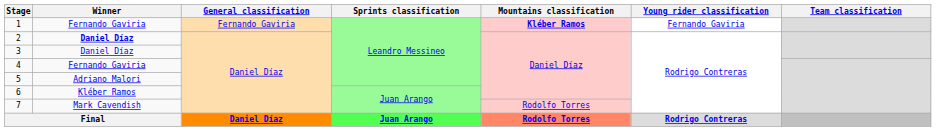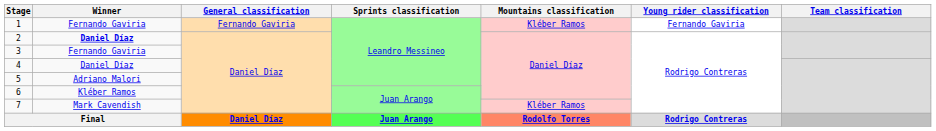 <table class="wikitable" style="text-align: center; font-size:smaller;">
 <tr style="background-color: #efefef;">
 <th width="1%">Stage</th>
 <th width="16.5%">Winner</th>
 <th width="16.5%"><a href='#'>General classification</a><br></th>
 <th width="16.5%">Sprints classification<br></th>
 <th width="16.5%">Mountains classification<br></th>
 <th width="16.5%"><a href='#'>Young rider classification</a><br></th>
 <th width="16.5%"><a href='#'>Team classification</a><br></th>
 </tr>
 <tr>
 <td>1</td>
 <td><a href='#'>Fernando Gaviria</a></td>
 <td style="background-color:#FFDEAD"><a href='#'>Fernando Gaviria</a></td>
 <td style="background-color:#98FB98" rowspan=5><a href='#'>Leandro Messineo</a></td>
-<td style="background-color:#FFCCCC"><strong><a href='#'>Kléber Ramos</a></strong></td>
+<td style="background-color:#FFCCCC"><a href='#'>Kléber Ramos</a></td>
 <td style="background-color:#FFFFFF"><a href='#'>Fernando Gaviria</a></td>
 <td style="background-color:#DCDCDC"></td>
 </tr>
 <tr>
 <td>2</td>
 <td><strong><a href='#'>Daniel Díaz</a></strong></td>
 <td style="background-color:#FFDEAD" rowspan=6><a href='#'>Daniel Díaz</a></td>
 <td style="background-color:#FFCCCC" rowspan=5><a href='#'>Daniel Díaz</a></td>
 <td style="background-color:#FFFFFF" rowspan=6><a href='#'>Rodrigo Contreras</a></td>
 <td style="background-color:#DCDCDC" rowspan=2></td>
 </tr>
 <tr>
 <td>3</td>
-<td><a href='#'>Daniel Díaz</a></td>
+<td><a href='#'>Fernando Gaviria</a></td>
 </tr>
 <tr>
 <td>4</td>
-<td><a href='#'>Fernando Gaviria</a></td>
+<td><a href='#'>Daniel Díaz</a></td>
 <td style="background-color:#DCDCDC" rowspan=4></td>
 </tr>
 <tr>
 <td>5</td>
 <td><a href='#'>Adriano Malori</a></td>
 </tr>
 <tr>
 <td>6</td>
 <td><a href='#'>Kléber Ramos</a></td>
 <td style="background-color:#98FB98" rowspan=2><a href='#'>Juan Arango</a></td>
 </tr>
 <tr>
 <td>7</td>
 <td><a href='#'>Mark Cavendish</a></td>
-<td style="background-color:#FFCCCC"><a href='#'>Rodolfo Torres</a></td>
+<td style="background-color:#FFCCCC"><a href='#'>Kléber Ramos</a></td>
 </tr>
 <tr>
 <th colspan=2>Final</th>
 <th style="background:darkorange;"><a href='#'>Daniel Díaz</a></th>
 <th style="background:#54FF54"><a href='#'>Juan Arango</a></th>
 <th style="background:#FF8666;"><a href='#'>Rodolfo Torres</a></th>
 <th style="background:#DCDCDC;"><a href='#'>Rodrigo Contreras</a></th>
 <th style="background:#C0C0C0;"></th>
 </tr>
 </table>
